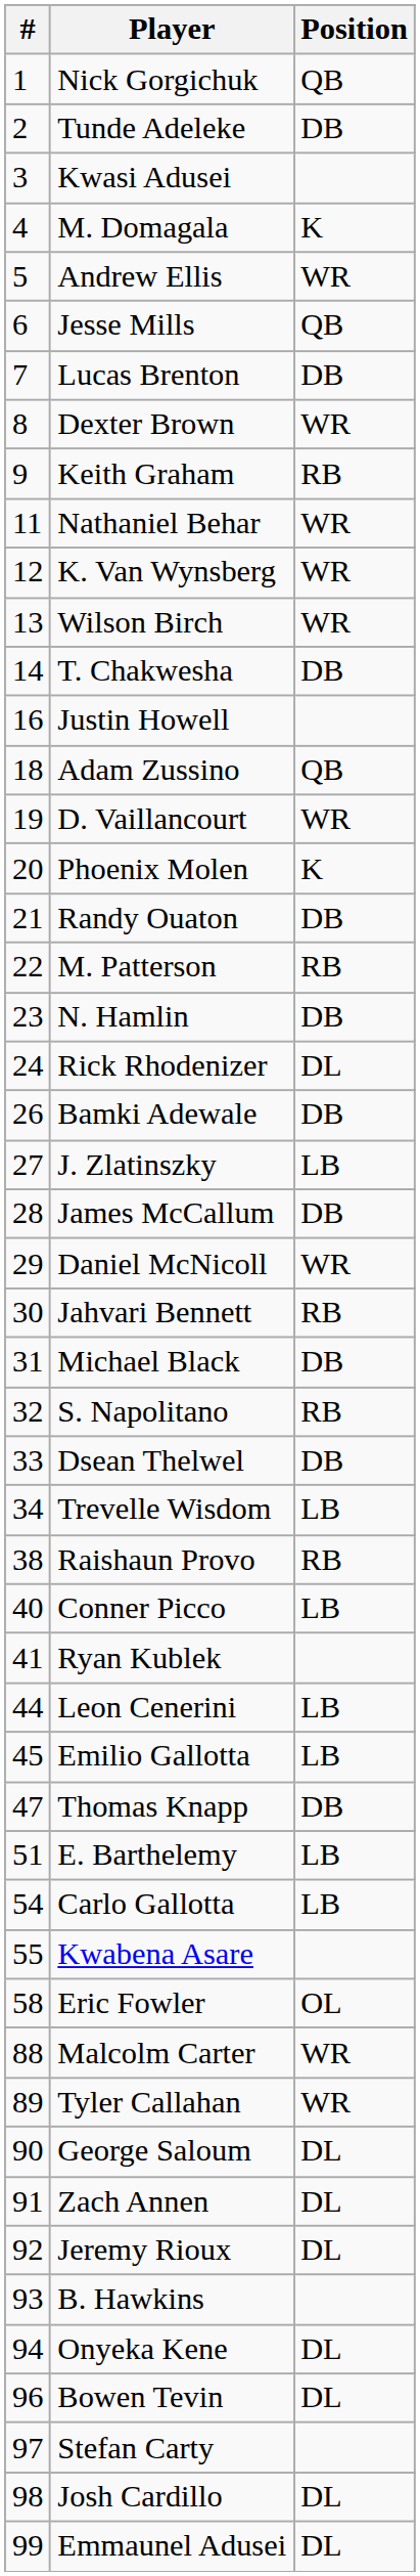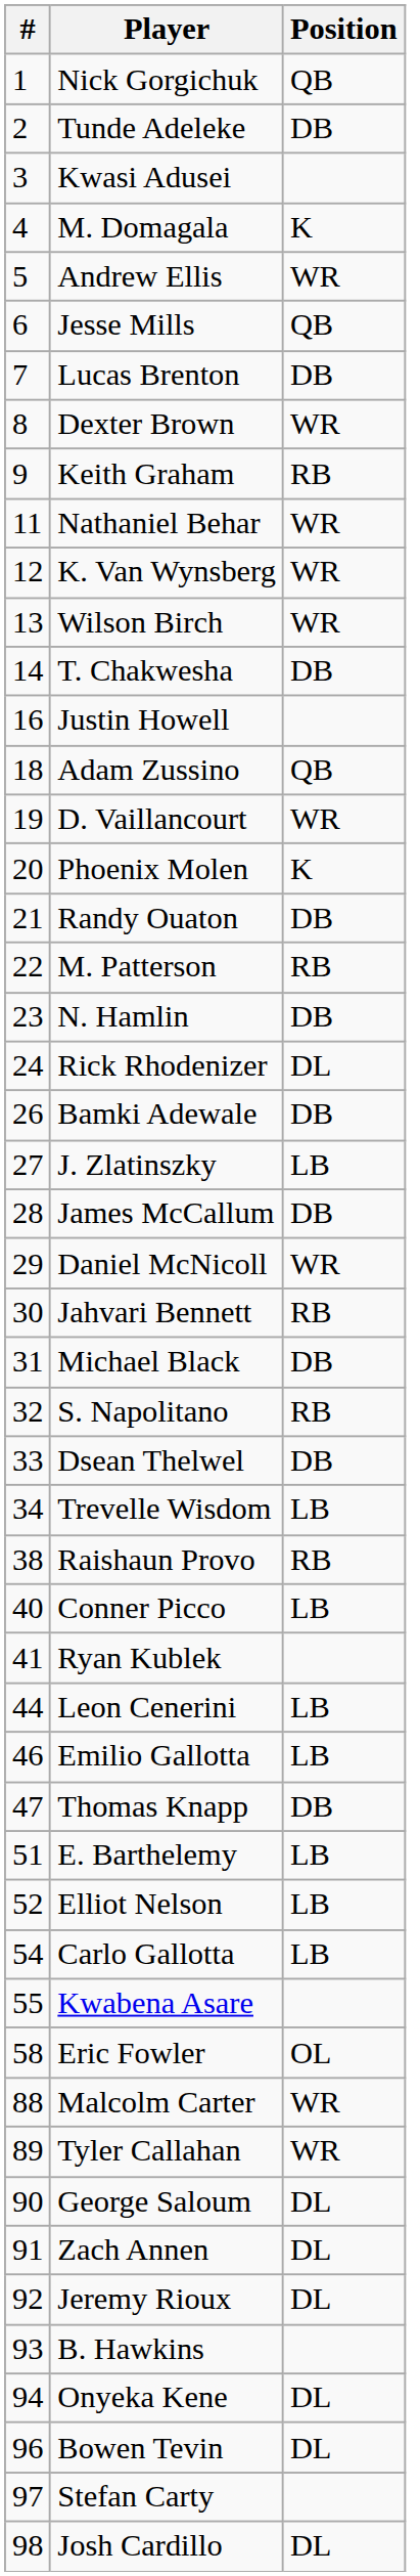 <table class="wikitable">
 <tr>
 <th>#</th>
 <th>Player</th>
 <th>Position</th>
 </tr>
 <tr>
 <td>1</td>
 <td>Nick Gorgichuk</td>
 <td>QB</td>
 </tr>
 <tr>
 <td>2</td>
 <td>Tunde Adeleke</td>
 <td>DB</td>
 </tr>
 <tr>
 <td>3</td>
 <td>Kwasi Adusei</td>
 <td></td>
 </tr>
 <tr>
 <td>4</td>
 <td>M. Domagala</td>
 <td>K</td>
 </tr>
 <tr>
 <td>5</td>
 <td>Andrew Ellis</td>
 <td>WR</td>
 </tr>
 <tr>
 <td>6</td>
 <td>Jesse Mills</td>
 <td>QB</td>
 </tr>
 <tr>
 <td>7</td>
 <td>Lucas Brenton</td>
 <td>DB</td>
 </tr>
 <tr>
 <td>8</td>
 <td>Dexter Brown</td>
 <td>WR</td>
 </tr>
 <tr>
 <td>9</td>
 <td>Keith Graham</td>
 <td>RB</td>
 </tr>
 <tr>
 <td>11</td>
 <td>Nathaniel Behar</td>
 <td>WR</td>
 </tr>
 <tr>
 <td>12</td>
 <td>K. Van Wynsberg</td>
 <td>WR</td>
 </tr>
 <tr>
 <td>13</td>
 <td>Wilson Birch</td>
 <td>WR</td>
 </tr>
 <tr>
 <td>14</td>
 <td>T. Chakwesha</td>
 <td>DB</td>
 </tr>
 <tr>
 <td>16</td>
 <td>Justin Howell</td>
 <td></td>
 </tr>
 <tr>
 <td>18</td>
 <td>Adam Zussino</td>
 <td>QB</td>
 </tr>
 <tr>
 <td>19</td>
 <td>D. Vaillancourt</td>
 <td>WR</td>
 </tr>
 <tr>
 <td>20</td>
 <td>Phoenix Molen</td>
 <td>K</td>
 </tr>
 <tr>
 <td>21</td>
 <td>Randy Ouaton</td>
 <td>DB</td>
 </tr>
 <tr>
 <td>22</td>
 <td>M. Patterson</td>
 <td>RB</td>
 </tr>
 <tr>
 <td>23</td>
 <td>N. Hamlin</td>
 <td>DB</td>
 </tr>
 <tr>
 <td>24</td>
 <td>Rick Rhodenizer</td>
 <td>DL</td>
 </tr>
 <tr>
 <td>26</td>
 <td>Bamki Adewale</td>
 <td>DB</td>
 </tr>
 <tr>
 <td>27</td>
 <td>J. Zlatinszky</td>
 <td>LB</td>
 </tr>
 <tr>
 <td>28</td>
 <td>James McCallum</td>
 <td>DB</td>
 </tr>
 <tr>
 <td>29</td>
 <td>Daniel McNicoll</td>
 <td>WR</td>
 </tr>
 <tr>
 <td>30</td>
 <td>Jahvari Bennett</td>
 <td>RB</td>
 </tr>
 <tr>
 <td>31</td>
 <td>Michael Black</td>
 <td>DB</td>
 </tr>
 <tr>
 <td>32</td>
 <td>S. Napolitano</td>
 <td>RB</td>
 </tr>
 <tr>
 <td>33</td>
 <td>Dsean Thelwel</td>
 <td>DB</td>
 </tr>
 <tr>
 <td>34</td>
 <td>Trevelle Wisdom</td>
 <td>LB</td>
 </tr>
 <tr>
 <td>38</td>
 <td>Raishaun Provo</td>
 <td>RB</td>
 </tr>
 <tr>
 <td>40</td>
 <td>Conner Picco</td>
 <td>LB</td>
 </tr>
 <tr>
 <td>41</td>
 <td>Ryan Kublek</td>
 <td></td>
 </tr>
 <tr>
 <td>44</td>
 <td>Leon Cenerini</td>
 <td>LB</td>
 </tr>
 <tr>
-<td>45</td>
+<td>46</td>
 <td>Emilio Gallotta</td>
 <td>LB</td>
 </tr>
 <tr>
 <td>47</td>
 <td>Thomas Knapp</td>
 <td>DB</td>
 </tr>
 <tr>
 <td>51</td>
 <td>E. Barthelemy</td>
+<td>LB</td>
+</tr>
+<tr>
+<td>52</td>
+<td>Elliot Nelson</td>
 <td>LB</td>
 </tr>
 <tr>
 <td>54</td>
 <td>Carlo Gallotta</td>
 <td>LB</td>
 </tr>
 <tr>
 <td>55</td>
 <td><a href='#'>Kwabena Asare</a></td>
 <td></td>
 </tr>
 <tr>
 <td>58</td>
 <td>Eric Fowler</td>
 <td>OL</td>
 </tr>
 <tr>
 <td>88</td>
 <td>Malcolm Carter</td>
 <td>WR</td>
 </tr>
 <tr>
 <td>89</td>
 <td>Tyler Callahan</td>
 <td>WR</td>
 </tr>
 <tr>
 <td>90</td>
 <td>George Saloum</td>
 <td>DL</td>
 </tr>
 <tr>
 <td>91</td>
 <td>Zach Annen</td>
 <td>DL</td>
 </tr>
 <tr>
 <td>92</td>
 <td>Jeremy Rioux</td>
 <td>DL</td>
 </tr>
 <tr>
 <td>93</td>
 <td>B. Hawkins</td>
 <td></td>
 </tr>
 <tr>
 <td>94</td>
 <td>Onyeka Kene</td>
 <td>DL</td>
 </tr>
 <tr>
 <td>96</td>
 <td>Bowen Tevin</td>
 <td>DL</td>
 </tr>
 <tr>
 <td>97</td>
 <td>Stefan Carty</td>
 <td></td>
 </tr>
 <tr>
 <td>98</td>
 <td>Josh Cardillo</td>
 <td>DL</td>
 </tr>
-<tr>
-<td>99</td>
-<td>Emmaunel Adusei</td>
-<td>DL</td>
-</tr>
 </table>
